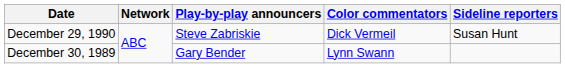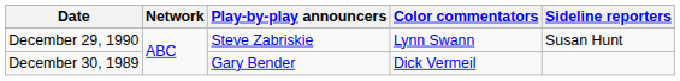 <table class="wikitable">
 <tr>
 <th>Date</th>
 <th>Network</th>
 <th><a href='#'>Play-by-play</a> announcers</th>
 <th><a href='#'>Color commentators</a></th>
 <th><a href='#'>Sideline reporters</a></th>
 </tr>
 <tr>
 <td>December 29, 1990</td>
 <td rowspan=2><a href='#'>ABC</a></td>
 <td><a href='#'>Steve Zabriskie</a></td>
-<td><a href='#'>Dick Vermeil</a></td>
+<td><a href='#'>Lynn Swann</a></td>
 <td>Susan Hunt</td>
 </tr>
 <tr>
 <td>December 30, 1989</td>
 <td><a href='#'>Gary Bender</a></td>
-<td><a href='#'>Lynn Swann</a></td>
+<td><a href='#'>Dick Vermeil</a></td>
 <td></td>
 </tr>
 </table>
